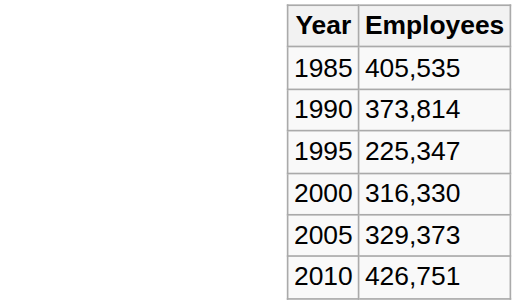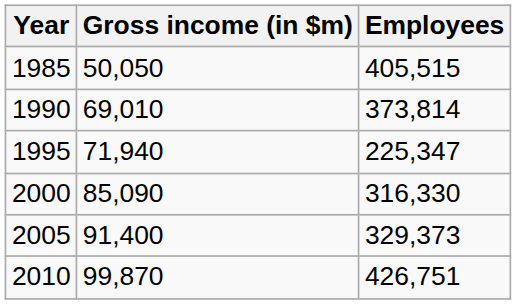 <table class="wikitable" style="float: right;">
 <tr>
 <th>Year</th>
+<th>Gross income (in $m)</th>
 <th>Employees</th>
 </tr>
 <tr>
 <td>1985</td>
-<td>405,535</td>
+<td>50,050</td>
+<td>405,515</td>
 </tr>
 <tr>
 <td>1990</td>
+<td>69,010</td>
 <td>373,814</td>
 </tr>
 <tr>
 <td>1995</td>
+<td>71,940</td>
 <td>225,347</td>
 </tr>
 <tr>
 <td>2000</td>
+<td>85,090</td>
 <td>316,330</td>
 </tr>
 <tr>
 <td>2005</td>
+<td>91,400</td>
 <td>329,373</td>
 </tr>
 <tr>
 <td>2010</td>
+<td>99,870</td>
 <td>426,751</td>
 </tr>
 </table>
